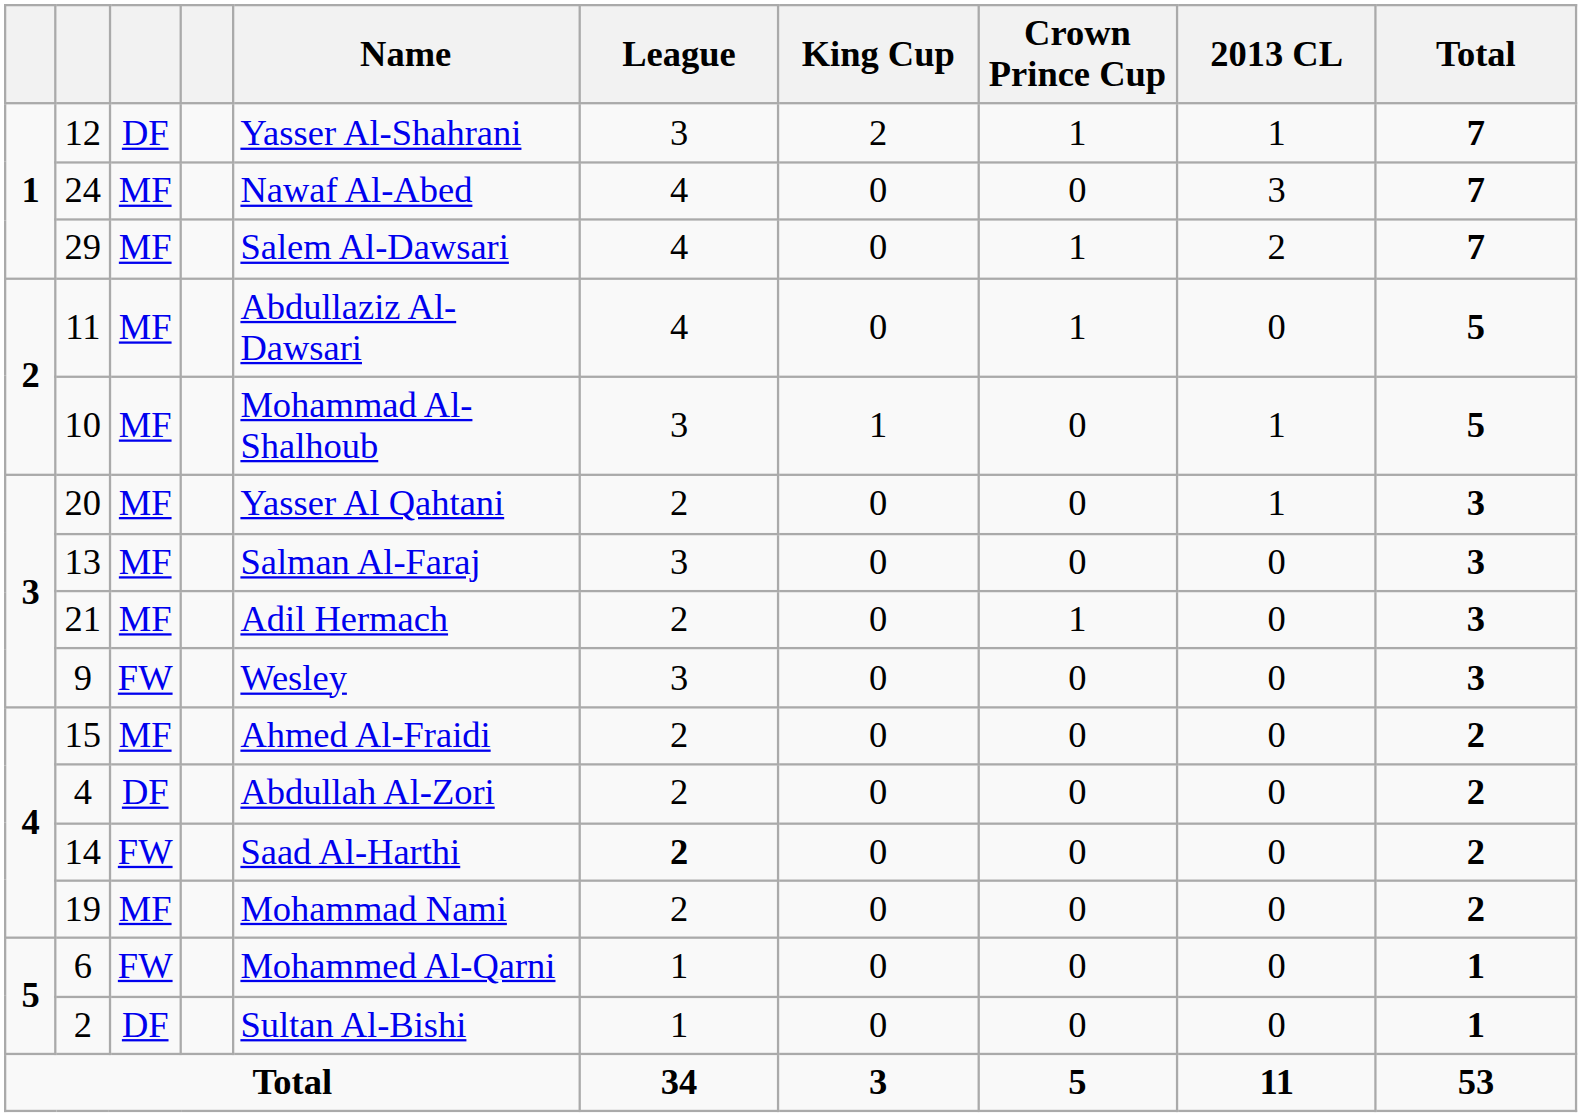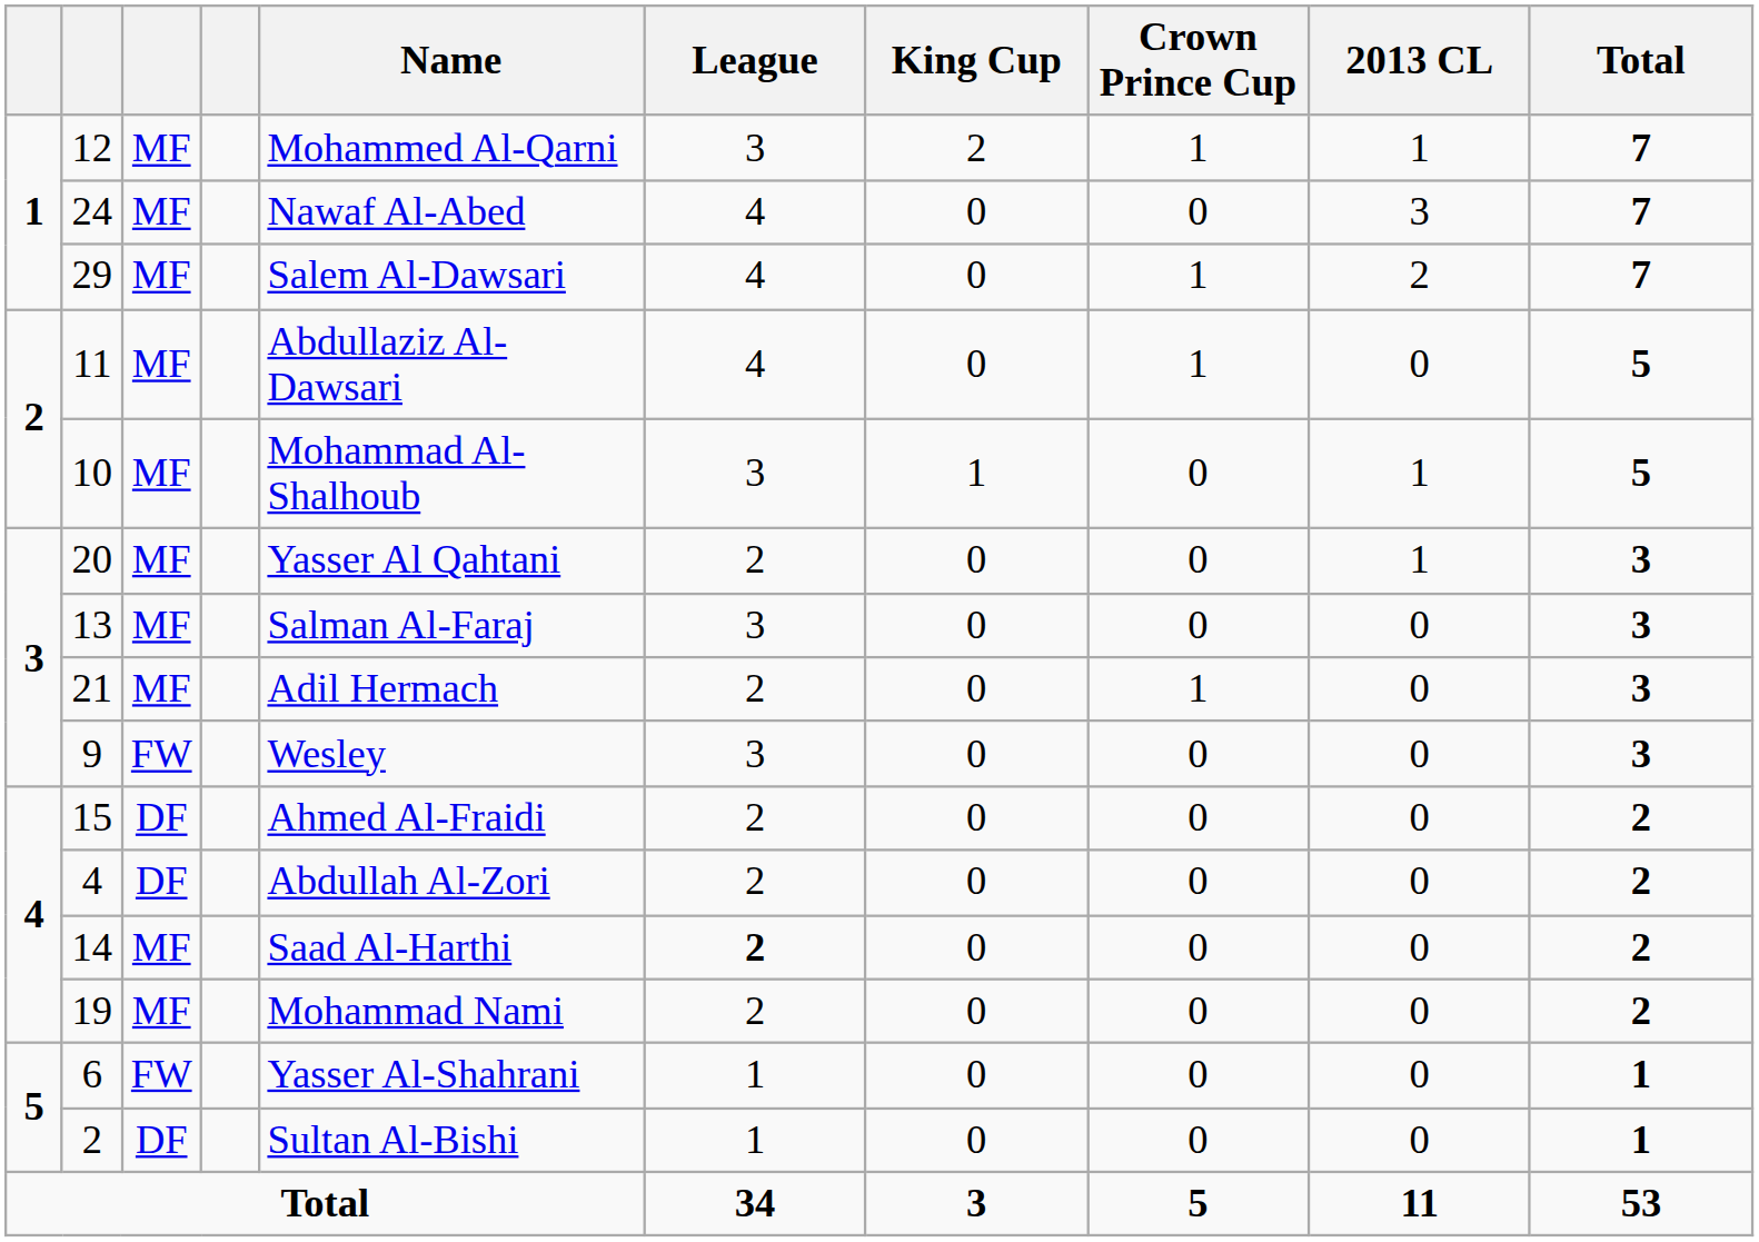 <table class="wikitable" style="text-align:center">
 <tr>
 <th width=15></th>
 <th width=15></th>
 <th width=15></th>
 <th width=15></th>
 <th width=145>Name</th>
 <th width=80><strong>League</strong></th>
 <th width=80><strong>King Cup</strong></th>
 <th width=80><strong>Crown Prince Cup</strong></th>
 <th width=80><strong>2013 CL</strong></th>
 <th width=80><strong>Total</strong></th>
 </tr>
 <tr>
 <td rowspan=3><strong>1</strong></td>
 <td>12</td>
-<td><a href='#'>DF</a></td>
+<td><a href='#'>MF</a></td>
 <td></td>
-<td align=left><a href='#'>Yasser Al-Shahrani</a></td>
+<td align=left><a href='#'>Mohammed Al-Qarni</a></td>
 <td>3</td>
 <td>2</td>
 <td>1</td>
 <td>1</td>
 <td><strong>7</strong></td>
 </tr>
 <tr>
 <td>24</td>
 <td><a href='#'>MF</a></td>
 <td></td>
 <td align=left><a href='#'>Nawaf Al-Abed</a></td>
 <td>4</td>
 <td>0</td>
 <td>0</td>
 <td>3</td>
 <td><strong>7</strong></td>
 </tr>
 <tr>
 <td>29</td>
 <td><a href='#'>MF</a></td>
 <td></td>
 <td align=left><a href='#'>Salem Al-Dawsari</a></td>
 <td>4</td>
 <td>0</td>
 <td>1</td>
 <td>2</td>
 <td><strong>7</strong></td>
 </tr>
 <tr>
 <td rowspan=2><strong>2</strong></td>
 <td>11</td>
 <td><a href='#'>MF</a></td>
 <td></td>
 <td align=left><a href='#'>Abdullaziz Al-Dawsari</a></td>
 <td>4</td>
 <td>0</td>
 <td>1</td>
 <td>0</td>
 <td><strong>5</strong></td>
 </tr>
 <tr>
 <td>10</td>
 <td><a href='#'>MF</a></td>
 <td></td>
 <td align=left><a href='#'>Mohammad Al-Shalhoub</a></td>
 <td>3</td>
 <td>1</td>
 <td>0</td>
 <td>1</td>
 <td><strong>5</strong></td>
 </tr>
 <tr>
 <td rowspan=4><strong>3</strong></td>
 <td>20</td>
 <td><a href='#'>MF</a></td>
 <td></td>
 <td align=left><a href='#'>Yasser Al Qahtani</a></td>
 <td>2</td>
 <td>0</td>
 <td>0</td>
 <td>1</td>
 <td><strong>3</strong></td>
 </tr>
 <tr>
 <td>13</td>
 <td><a href='#'>MF</a></td>
 <td></td>
 <td align=left><a href='#'>Salman Al-Faraj</a></td>
 <td>3</td>
 <td>0</td>
 <td>0</td>
 <td>0</td>
 <td><strong>3</strong></td>
 </tr>
 <tr>
 <td>21</td>
 <td><a href='#'>MF</a></td>
 <td></td>
 <td align=left><a href='#'>Adil Hermach</a></td>
 <td>2</td>
 <td>0</td>
 <td>1</td>
 <td>0</td>
 <td><strong>3</strong></td>
 </tr>
 <tr>
 <td>9</td>
 <td><a href='#'>FW</a></td>
 <td></td>
 <td align=left><a href='#'>Wesley</a></td>
 <td>3</td>
 <td>0</td>
 <td>0</td>
 <td>0</td>
 <td><strong>3</strong></td>
 </tr>
 <tr>
 <td rowspan=4><strong>4</strong></td>
 <td>15</td>
-<td><a href='#'>MF</a></td>
+<td><a href='#'>DF</a></td>
 <td></td>
 <td align=left><a href='#'>Ahmed Al-Fraidi</a></td>
 <td>2</td>
 <td>0</td>
 <td>0</td>
 <td>0</td>
 <td><strong>2</strong></td>
 </tr>
 <tr>
 <td>4</td>
 <td><a href='#'>DF</a></td>
 <td></td>
 <td align=left><a href='#'>Abdullah Al-Zori</a></td>
 <td>2</td>
 <td>0</td>
 <td>0</td>
 <td>0</td>
 <td><strong>2</strong></td>
 </tr>
 <tr>
 <td>14</td>
-<td><a href='#'>FW</a></td>
+<td><a href='#'>MF</a></td>
 <td></td>
 <td align=left><a href='#'>Saad Al-Harthi</a></td>
 <td><strong>2</strong></td>
 <td>0</td>
 <td>0</td>
 <td>0</td>
 <td><strong>2</strong></td>
 </tr>
 <tr>
 <td>19</td>
 <td><a href='#'>MF</a></td>
 <td></td>
 <td align=left><a href='#'>Mohammad Nami</a></td>
 <td>2</td>
 <td>0</td>
 <td>0</td>
 <td>0</td>
 <td><strong>2</strong></td>
 </tr>
 <tr>
 <td rowspan=2><strong>5</strong></td>
 <td>6</td>
 <td><a href='#'>FW</a></td>
 <td></td>
-<td align=left><a href='#'>Mohammed Al-Qarni</a></td>
+<td align=left><a href='#'>Yasser Al-Shahrani</a></td>
 <td>1</td>
 <td>0</td>
 <td>0</td>
 <td>0</td>
 <td><strong>1</strong></td>
 </tr>
 <tr>
 <td>2</td>
 <td><a href='#'>DF</a></td>
 <td></td>
 <td align=left><a href='#'>Sultan Al-Bishi</a></td>
 <td>1</td>
 <td>0</td>
 <td>0</td>
 <td>0</td>
 <td><strong>1</strong></td>
 </tr>
 <tr>
 <td colspan=5><strong>Total</strong></td>
 <td><strong>34</strong></td>
 <td><strong>3</strong></td>
 <td><strong>5</strong></td>
 <td><strong>11</strong></td>
 <td><strong>53</strong></td>
 </tr>
 </table>
